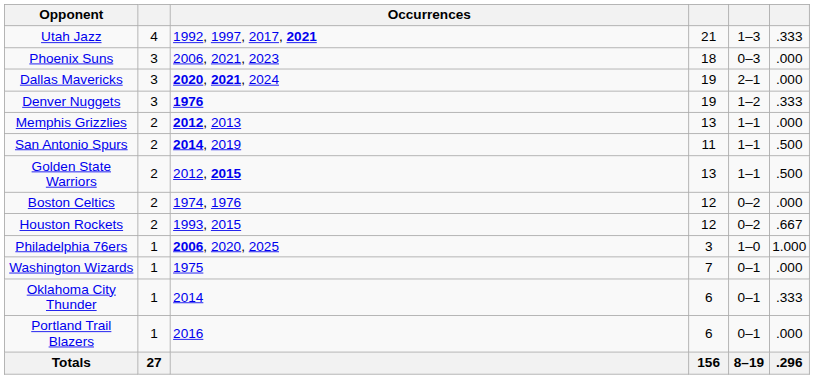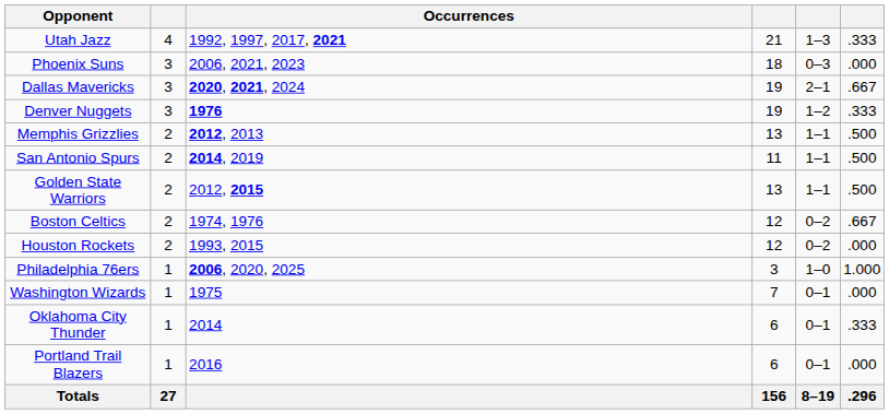 <table class="wikitable sortable" style="text-align: center; width: 75%;">
 <tr>
 <th width="150">Opponent</th>
 <th width="30"></th>
 <th>Occurrences</th>
 <th width="40"></th>
 <th width="40"></th>
 <th width="40"></th>
 </tr>
 <tr>
 <td><a href='#'>Utah Jazz</a></td>
 <td>4</td>
 <td align=left><a href='#'>1992</a>, <a href='#'>1997</a>, <a href='#'>2017</a>, <strong><a href='#'>2021</a></strong></td>
 <td>21</td>
 <td>1–3</td>
 <td>.333</td>
 </tr>
 <tr>
 <td><a href='#'>Phoenix Suns</a></td>
 <td>3</td>
 <td align=left><a href='#'>2006</a>, <a href='#'>2021</a>, <a href='#'>2023</a></td>
 <td>18</td>
 <td>0–3</td>
 <td>.000</td>
 </tr>
 <tr>
 <td><a href='#'>Dallas Mavericks</a></td>
 <td>3</td>
 <td align=left><strong><a href='#'>2020</a></strong>, <strong><a href='#'>2021</a></strong>, <a href='#'>2024</a></td>
 <td>19</td>
 <td>2–1</td>
-<td>.000</td>
+<td>.667</td>
 </tr>
 <tr>
 <td><a href='#'>Denver Nuggets</a></td>
 <td>3</td>
 <td align=left><strong><a href='#'>1976</a></strong></td>
 <td>19</td>
 <td>1–2</td>
 <td>.333</td>
 </tr>
 <tr>
 <td><a href='#'>Memphis Grizzlies</a></td>
 <td>2</td>
 <td align=left><strong><a href='#'>2012</a></strong>, <a href='#'>2013</a></td>
 <td>13</td>
 <td>1–1</td>
-<td>.000</td>
+<td>.500</td>
 </tr>
 <tr>
 <td><a href='#'>San Antonio Spurs</a></td>
 <td>2</td>
 <td align=left><strong><a href='#'>2014</a></strong>, <a href='#'>2019</a></td>
 <td>11</td>
 <td>1–1</td>
 <td>.500</td>
 </tr>
 <tr>
 <td><a href='#'>Golden State Warriors</a></td>
 <td>2</td>
 <td align=left><a href='#'>2012</a>, <strong><a href='#'>2015</a></strong></td>
 <td>13</td>
 <td>1–1</td>
 <td>.500</td>
 </tr>
 <tr>
 <td><a href='#'>Boston Celtics</a></td>
 <td>2</td>
 <td align=left><a href='#'>1974</a>, <a href='#'>1976</a></td>
 <td>12</td>
 <td>0–2</td>
-<td>.000</td>
+<td>.667</td>
 </tr>
 <tr>
 <td><a href='#'>Houston Rockets</a></td>
 <td>2</td>
 <td align=left><a href='#'>1993</a>, <a href='#'>2015</a></td>
 <td>12</td>
 <td>0–2</td>
-<td>.667</td>
+<td>.000</td>
 </tr>
 <tr>
 <td><a href='#'>Philadelphia 76ers</a></td>
 <td>1</td>
 <td align=left><strong><a href='#'>2006</a></strong>, <a href='#'>2020</a>, <a href='#'>2025</a></td>
 <td>3</td>
 <td>1–0</td>
 <td>1.000</td>
 </tr>
 <tr>
 <td><a href='#'>Washington Wizards</a></td>
 <td>1</td>
 <td align=left><a href='#'>1975</a></td>
 <td>7</td>
 <td>0–1</td>
 <td>.000</td>
 </tr>
 <tr>
 <td><a href='#'>Oklahoma City Thunder</a></td>
 <td>1</td>
 <td align=left><a href='#'>2014</a></td>
 <td>6</td>
 <td>0–1</td>
 <td>.333</td>
 </tr>
 <tr>
 <td><a href='#'>Portland Trail Blazers</a></td>
 <td>1</td>
 <td align=left><a href='#'>2016</a></td>
 <td>6</td>
 <td>0–1</td>
 <td>.000</td>
 </tr>
 <tr>
 <th width="150">Totals</th>
 <th width="30">27</th>
 <th></th>
 <th width="40">156</th>
 <th width="40">8–19</th>
 <th width="40">.296</th>
 </tr>
 </table>
